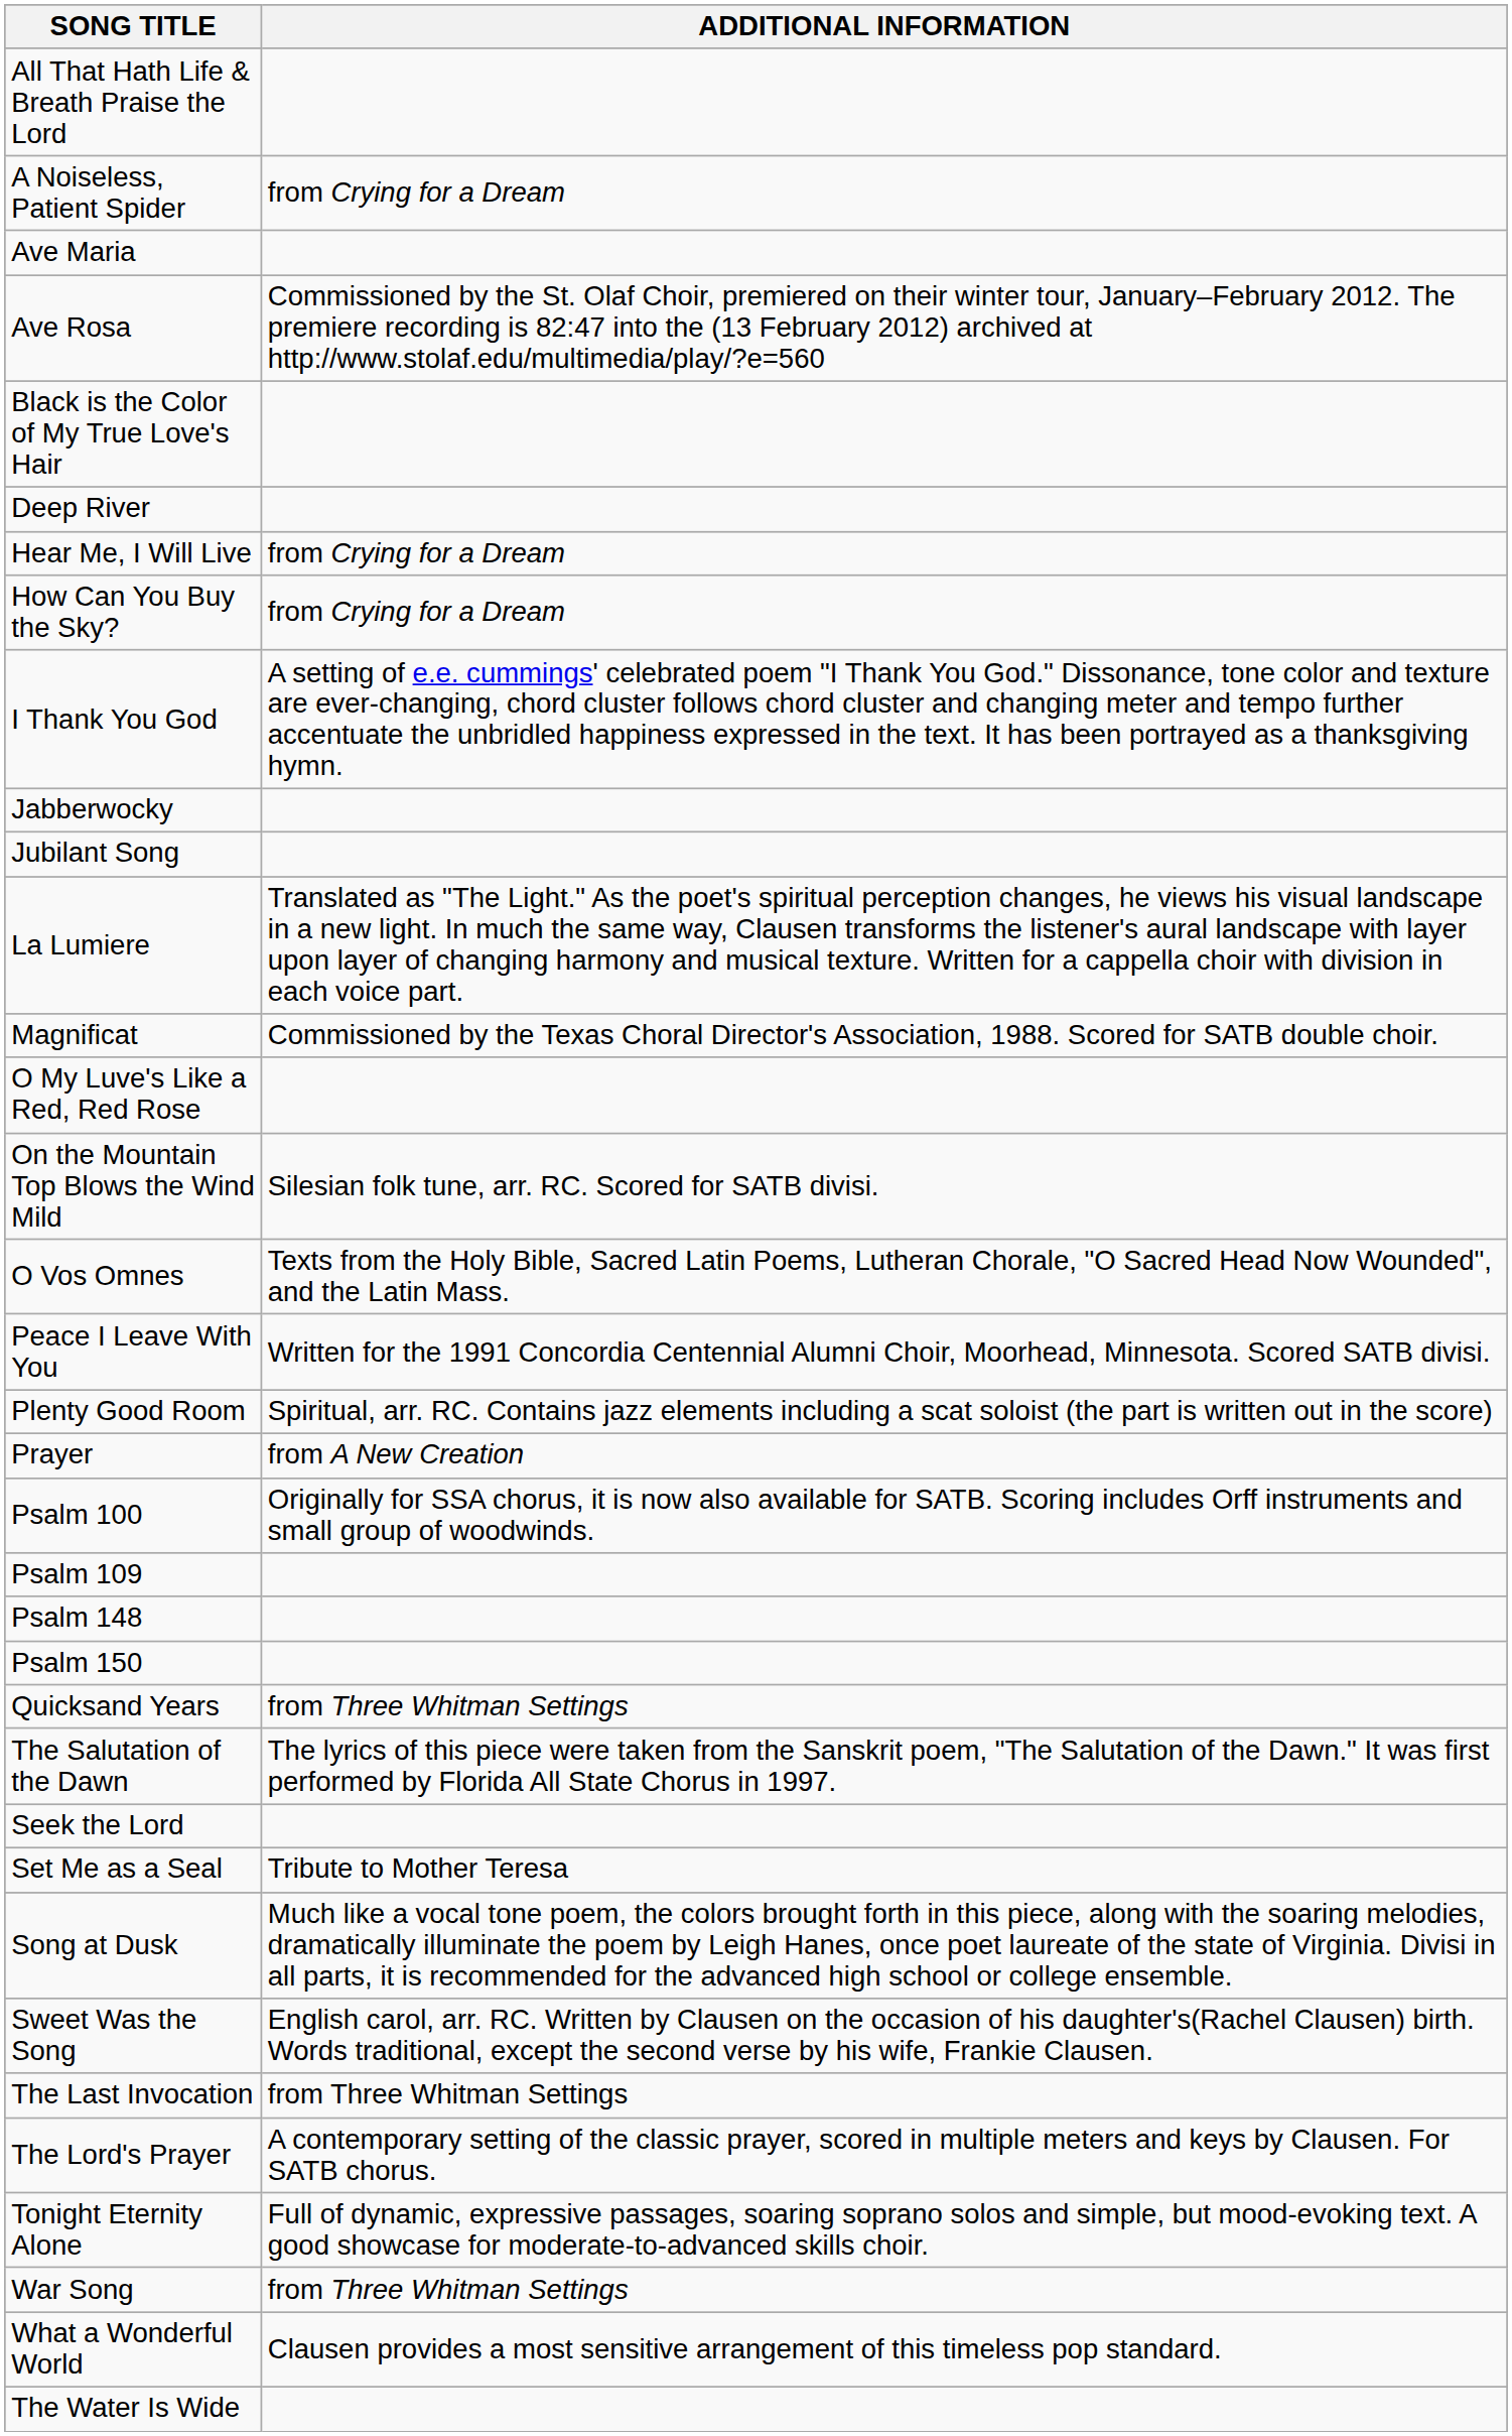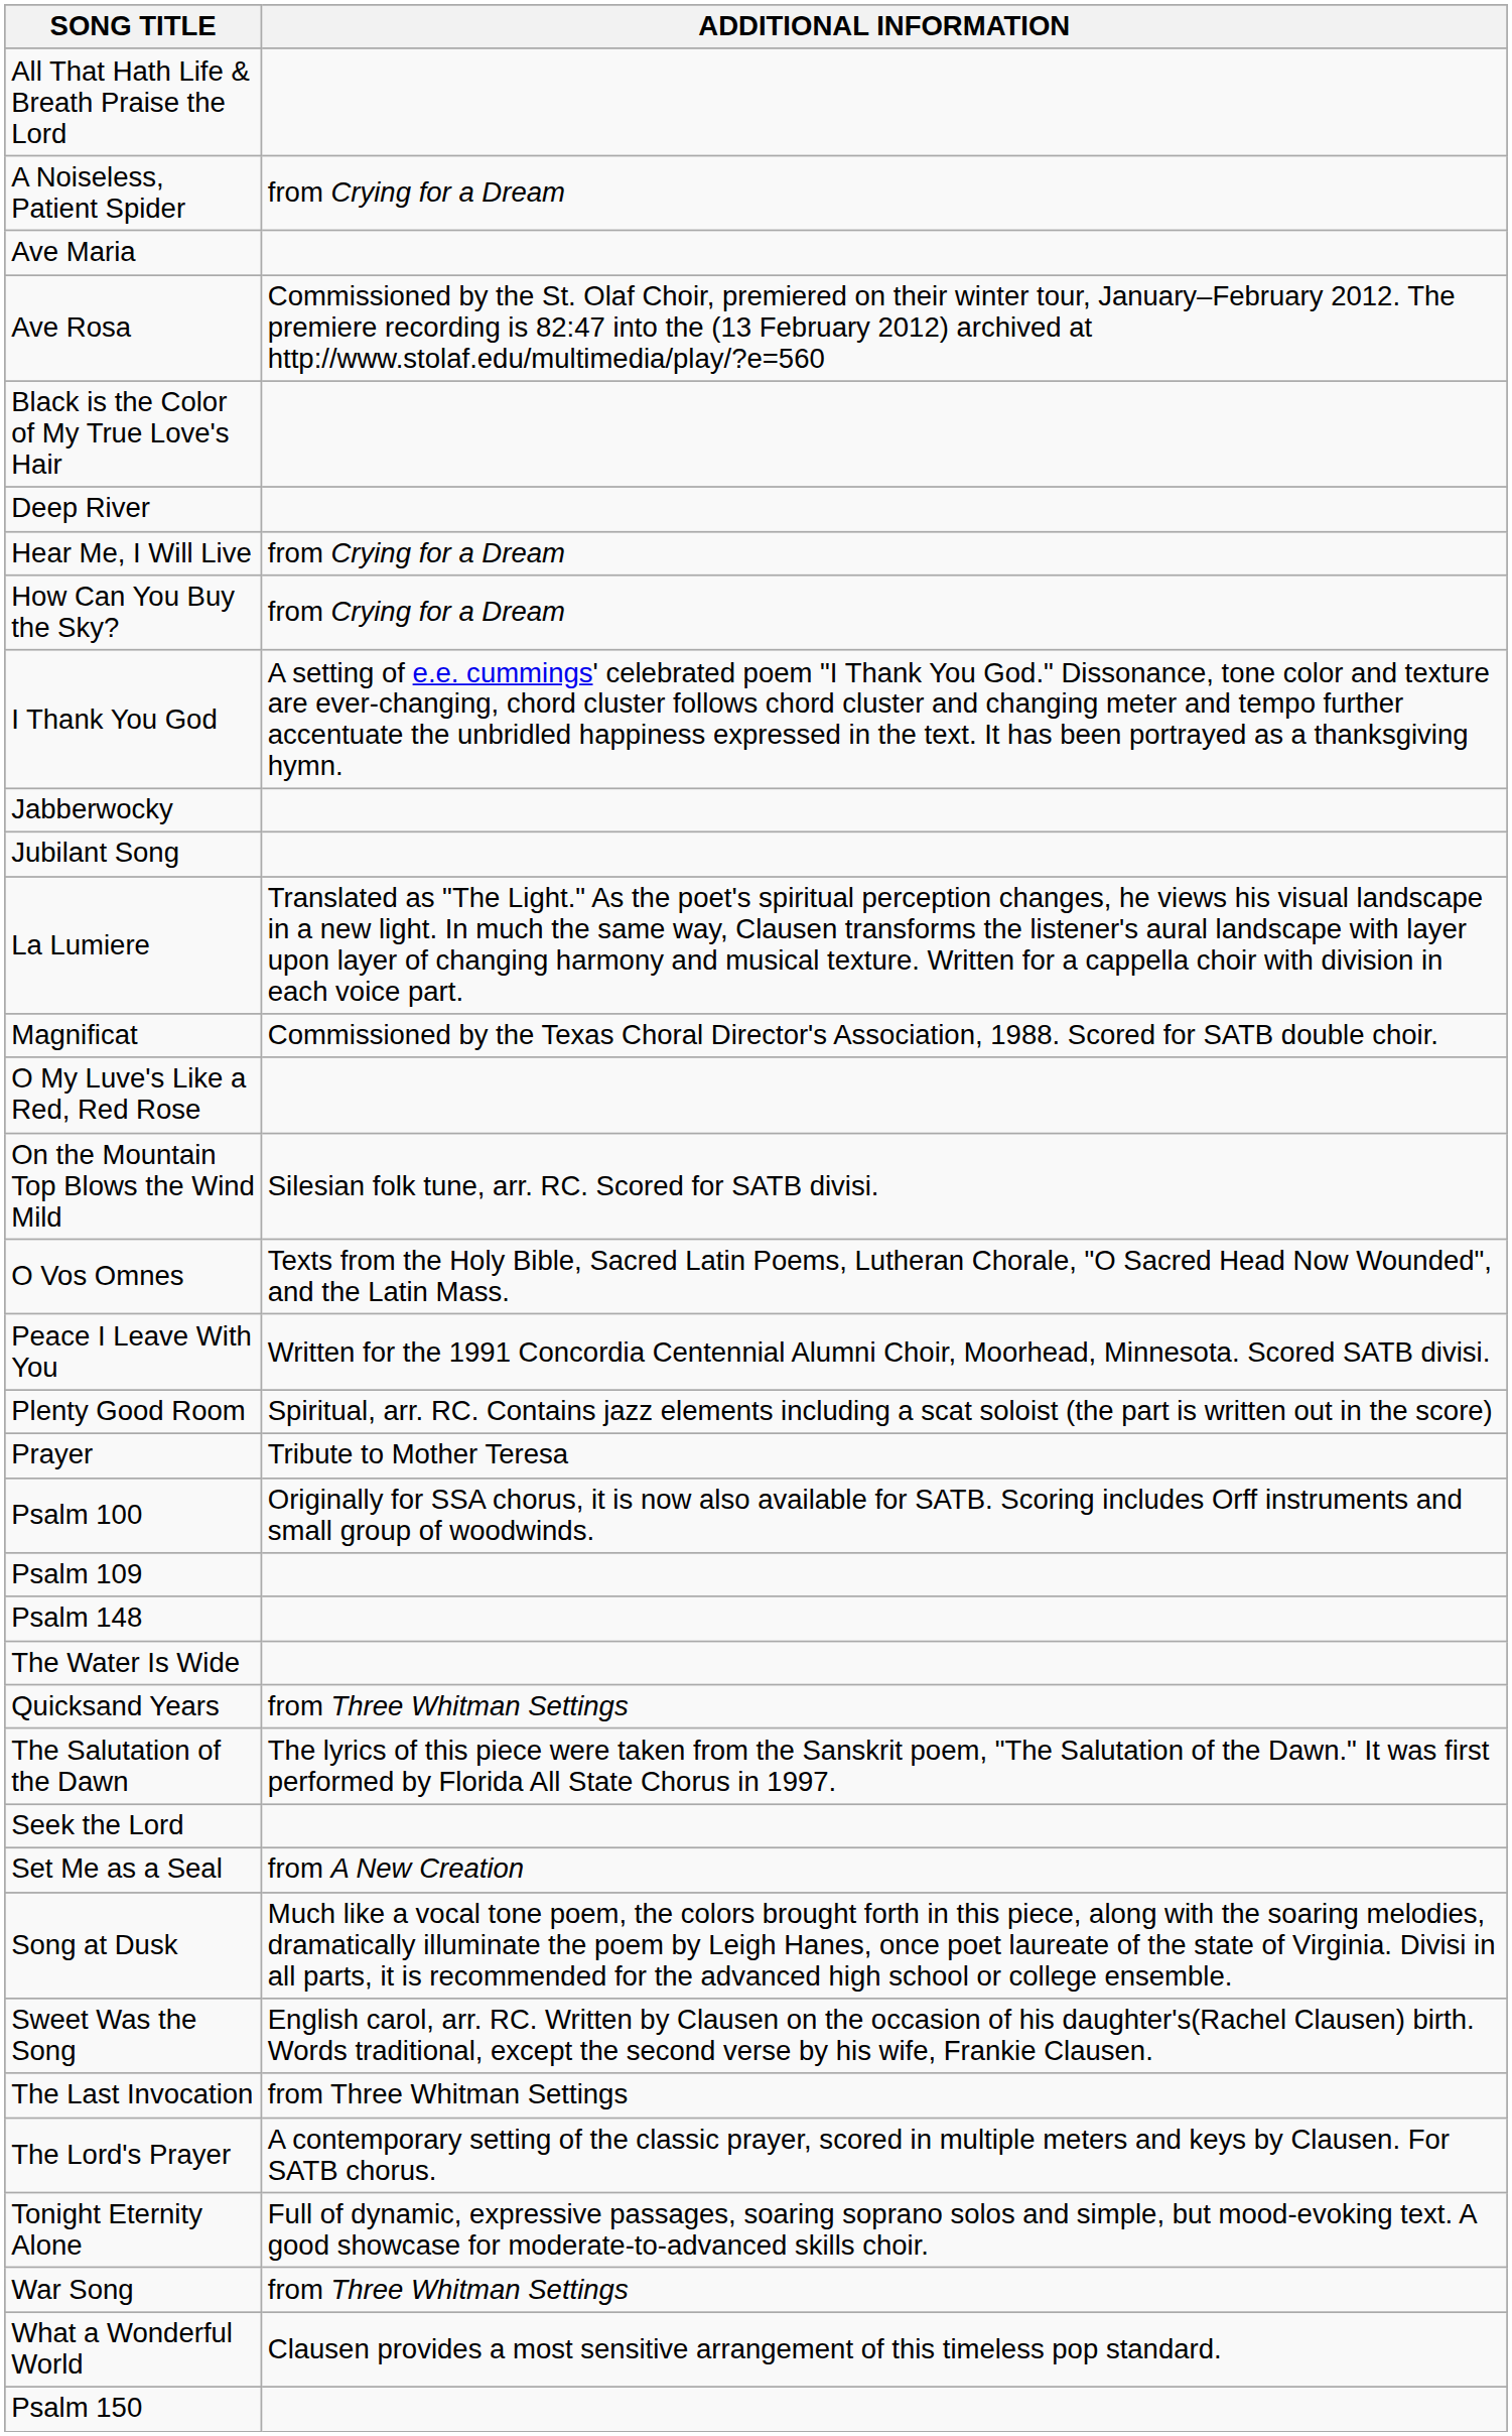 <table class="wikitable sortable">
 <tr>
 <th>SONG TITLE</th>
 <th>ADDITIONAL INFORMATION</th>
 </tr>
 <tr>
 <td>All That Hath Life & Breath Praise the Lord</td>
 <td></td>
 </tr>
 <tr>
 <td>A Noiseless, Patient Spider</td>
 <td>from <em>Crying for a Dream</em></td>
 </tr>
 <tr>
 <td>Ave Maria</td>
 <td></td>
 </tr>
 <tr>
 <td>Ave Rosa</td>
 <td>Commissioned by the St. Olaf Choir, premiered on their winter tour, January–February 2012. The premiere recording is 82:47 into the  (13 February 2012) archived at http://www.stolaf.edu/multimedia/play/?e=560</td>
 </tr>
 <tr>
 <td>Black is the Color of My True Love's Hair</td>
 <td></td>
 </tr>
 <tr>
 <td>Deep River</td>
 <td></td>
 </tr>
 <tr>
 <td>Hear Me, I Will Live</td>
 <td>from <em>Crying for a Dream</em></td>
 </tr>
 <tr>
 <td>How Can You Buy the Sky?</td>
 <td>from <em>Crying for a Dream</em></td>
 </tr>
 <tr>
 <td>I Thank You God</td>
 <td>A setting of <a href='#'>e.e. cummings</a>' celebrated poem "I Thank You God." Dissonance, tone color and texture are ever-changing, chord cluster follows chord cluster and changing meter and tempo further accentuate the unbridled happiness expressed in the text. It has been portrayed as a thanksgiving hymn.</td>
 </tr>
 <tr>
 <td>Jabberwocky</td>
 <td></td>
 </tr>
 <tr>
 <td>Jubilant Song</td>
 <td></td>
 </tr>
 <tr>
 <td>La Lumiere</td>
 <td>Translated as "The Light." As the poet's spiritual perception changes, he views his visual landscape in a new light. In much the same way, Clausen transforms the listener's aural landscape with layer upon layer of changing harmony and musical texture. Written for a cappella choir with division in each voice part.</td>
 </tr>
 <tr>
 <td>Magnificat</td>
 <td>Commissioned by the Texas Choral Director's Association, 1988. Scored for SATB double choir.</td>
 </tr>
 <tr>
 <td>O My Luve's Like a Red, Red Rose</td>
 <td></td>
 </tr>
 <tr>
 <td>On the Mountain Top Blows the Wind Mild</td>
 <td>Silesian folk tune, arr. RC. Scored for SATB divisi.</td>
 </tr>
 <tr>
 <td>O Vos Omnes</td>
 <td>Texts from the Holy Bible, Sacred Latin Poems, Lutheran Chorale, "O Sacred Head Now Wounded", and the Latin Mass.</td>
 </tr>
 <tr>
 <td>Peace I Leave With You</td>
 <td>Written for the 1991 Concordia Centennial Alumni Choir, Moorhead, Minnesota. Scored SATB divisi.</td>
 </tr>
 <tr>
 <td>Plenty Good Room</td>
 <td>Spiritual, arr. RC. Contains jazz elements including a scat soloist (the part is written out in the score)</td>
 </tr>
 <tr>
 <td>Prayer</td>
-<td>from <em>A New Creation</em></td>
+<td>Tribute to Mother Teresa</td>
 </tr>
 <tr>
 <td>Psalm 100</td>
 <td>Originally for SSA chorus, it is now also available for SATB.  Scoring includes Orff instruments and small group of woodwinds.</td>
 </tr>
 <tr>
 <td>Psalm 109</td>
 <td></td>
 </tr>
 <tr>
 <td>Psalm 148</td>
 <td></td>
 </tr>
 <tr>
-<td>Psalm 150</td>
+<td>The Water Is Wide</td>
 <td></td>
 </tr>
 <tr>
 <td>Quicksand Years</td>
 <td>from <em>Three Whitman Settings</em></td>
 </tr>
 <tr>
 <td>The Salutation of the Dawn</td>
 <td>The lyrics of this piece were taken from the Sanskrit poem, "The Salutation of the Dawn." It was first performed by Florida All State Chorus in 1997.</td>
 </tr>
 <tr>
 <td>Seek the Lord</td>
 <td></td>
 </tr>
 <tr>
 <td>Set Me as a Seal</td>
-<td>Tribute to Mother Teresa</td>
+<td>from <em>A New Creation</em></td>
 </tr>
 <tr>
 <td>Song at Dusk</td>
 <td>Much like a vocal tone poem, the colors brought forth in this piece, along with the soaring melodies, dramatically illuminate the poem by Leigh Hanes, once poet laureate of the state of Virginia. Divisi in all parts, it is recommended for the advanced high school or college ensemble.</td>
 </tr>
 <tr>
 <td>Sweet Was the Song</td>
 <td>English carol, arr. RC.  Written by Clausen on the occasion of his daughter's(Rachel Clausen) birth. Words traditional, except the second verse by his wife, Frankie Clausen.</td>
 </tr>
 <tr>
 <td>The Last Invocation</td>
 <td>from Three Whitman Settings</td>
 </tr>
 <tr>
 <td>The Lord's Prayer</td>
 <td>A contemporary setting of the classic prayer, scored in multiple meters and keys by Clausen. For SATB chorus.</td>
 </tr>
 <tr>
 <td>Tonight Eternity Alone</td>
 <td>Full of dynamic, expressive passages, soaring soprano solos and simple, but mood-evoking text. A good showcase for moderate-to-advanced skills choir.</td>
 </tr>
 <tr>
 <td>War Song</td>
 <td>from <em>Three Whitman Settings</em></td>
 </tr>
 <tr>
 <td>What a Wonderful World</td>
 <td>Clausen provides a most sensitive arrangement of this timeless pop standard.</td>
 </tr>
 <tr>
-<td>The Water Is Wide</td>
+<td>Psalm 150</td>
 <td></td>
 </tr>
 </table>
